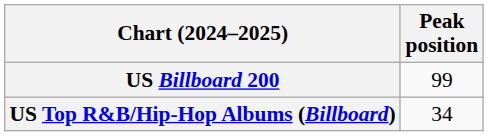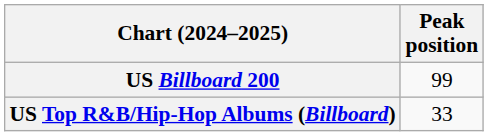 <table class="wikitable sortable plainrowheaders" style="text-align:center">
 <tr>
 <th scope="col">Chart (2024–2025)</th>
 <th scope="col">Peak<br> position</th>
 </tr>
 <tr>
 <th scope="row">US <a href='#'><em>Billboard</em> 200</a></th>
 <td>99</td>
 </tr>
 <tr>
 <th scope="row">US <a href='#'>Top R&B/Hip-Hop Albums</a> (<em><a href='#'>Billboard</a></em>)</th>
-<td>34</td>
+<td>33</td>
 </tr>
 </table>
